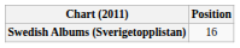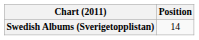 <table class="wikitable plainrowheaders" style="text-align:center">
 <tr>
 <th scope="col">Chart (2011)</th>
 <th scope="col">Position</th>
 </tr>
 <tr>
 <th scope="row">Swedish Albums (Sverigetopplistan)</th>
-<td>16</td>
+<td>14</td>
 </tr>
 </table>
